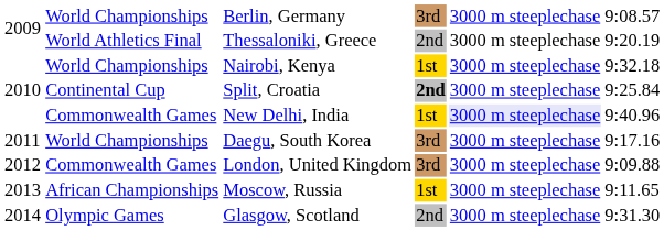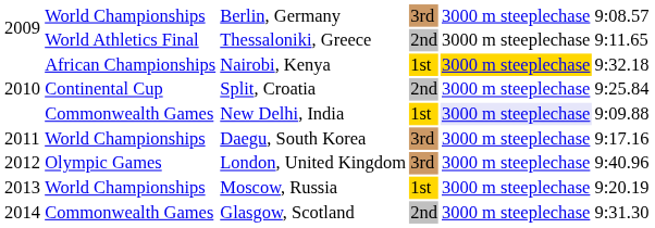 <table>
 <tr>
 <td rowspan=2>2009</td>
 <td><a href='#'>World Championships</a></td>
 <td><a href='#'>Berlin</a>, Germany</td>
 <td bgcolor=cc9966>3rd</td>
 <td><a href='#'>3000 m steeplechase</a></td>
 <td>9:08.57</td>
 </tr>
 <tr>
 <td><a href='#'>World Athletics Final</a></td>
 <td><a href='#'>Thessaloniki</a>, Greece</td>
 <td bgcolor=silver>2nd</td>
 <td>3000 m steeplechase</td>
-<td>9:20.19</td>
+<td>9:11.65</td>
 </tr>
 <tr>
 <td rowspan=3>2010</td>
-<td><a href='#'>World Championships</a></td>
+<td><a href='#'>African Championships</a></td>
 <td><a href='#'>Nairobi</a>, Kenya</td>
 <td bgcolor=gold>1st</td>
-<td><a href='#'>3000 m steeplechase</a></td>
+<td style="background: gold;"><a href='#'>3000 m steeplechase</a></td>
 <td>9:32.18 </td>
 </tr>
 <tr>
 <td><a href='#'>Continental Cup</a></td>
 <td><a href='#'>Split</a>, Croatia</td>
-<td bgcolor=silver><strong>2nd</strong></td>
+<td bgcolor=silver>2nd</td>
 <td><a href='#'>3000 m steeplechase</a></td>
 <td>9:25.84</td>
 </tr>
 <tr>
 <td><a href='#'>Commonwealth Games</a></td>
 <td><a href='#'>New Delhi</a>, India</td>
 <td bgcolor=gold>1st</td>
 <td style="background: lavender;"><a href='#'>3000 m steeplechase</a></td>
-<td>9:40.96</td>
+<td>9:09.88</td>
 </tr>
 <tr>
 <td>2011</td>
 <td><a href='#'>World Championships</a></td>
 <td><a href='#'>Daegu</a>, South Korea</td>
 <td bgcolor=cc9966>3rd</td>
 <td><a href='#'>3000 m steeplechase</a></td>
 <td>9:17.16</td>
 </tr>
 <tr>
 <td>2012</td>
-<td><a href='#'>Commonwealth Games</a></td>
+<td><a href='#'>Olympic Games</a></td>
 <td><a href='#'>London</a>, United Kingdom</td>
 <td bgcolor=cc9966>3rd</td>
 <td><a href='#'>3000 m steeplechase</a></td>
-<td>9:09.88</td>
+<td>9:40.96</td>
 </tr>
 <tr>
 <td>2013</td>
-<td><a href='#'>African Championships</a></td>
+<td><a href='#'>World Championships</a></td>
 <td><a href='#'>Moscow</a>, Russia</td>
 <td bgcolor=gold>1st</td>
 <td><a href='#'>3000 m steeplechase</a></td>
-<td>9:11.65</td>
+<td>9:20.19</td>
 </tr>
 <tr>
 <td>2014</td>
-<td><a href='#'>Olympic Games</a></td>
+<td><a href='#'>Commonwealth Games</a></td>
 <td><a href='#'>Glasgow</a>, Scotland</td>
 <td bgcolor=silver>2nd</td>
 <td><a href='#'>3000 m steeplechase</a></td>
 <td>9:31.30</td>
 </tr>
 </table>
